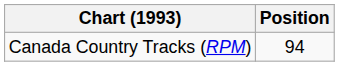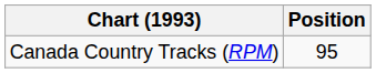 <table class="wikitable sortable">
 <tr>
 <th scope="col">Chart (1993)</th>
 <th scope="col">Position</th>
 </tr>
 <tr>
 <td>Canada Country Tracks (<em><a href='#'>RPM</a></em>)</td>
-<td align="center">94</td>
+<td align="center">95</td>
 </tr>
 </table>
